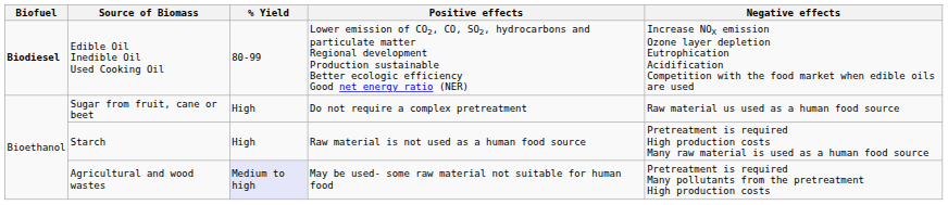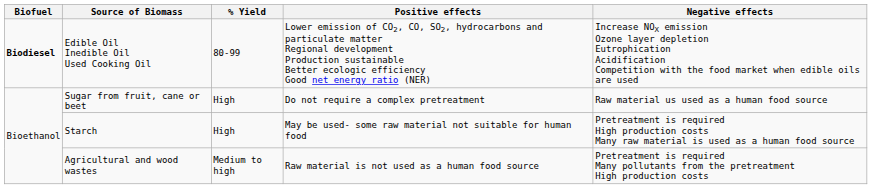 <table class="wikitable">
 <tr>
 <th>Biofuel</th>
 <th>Source of Biomass</th>
 <th>% Yield</th>
 <th>Positive effects</th>
 <th>Negative effects</th>
 </tr>
 <tr>
 <td><strong>Biodiesel</strong></td>
 <td>Edible Oil<br>Inedible Oil<br>Used Cooking Oil</td>
 <td>80-99</td>
 <td>Lower emission of CO<sub>2</sub>, CO, SO<sub>2</sub>, hydrocarbons and particulate matter<br>Regional development<br>Production sustainable<br>Better ecologic efficiency<br>Good <a href='#'>net energy ratio</a> (NER)</td>
 <td>Increase NO<sub>X</sub> emission<br>Ozone layer depletion<br>Eutrophication<br>Acidification<br>Competition with the food market when edible oils are used</td>
 </tr>
 <tr>
 <td rowspan="3">Bioethanol</td>
 <td>Sugar from fruit, cane or beet</td>
 <td>High</td>
 <td>Do not require a complex pretreatment</td>
 <td>Raw material us used as a human food source</td>
 </tr>
 <tr>
 <td>Starch</td>
 <td>High</td>
-<td>Raw material is not used as a human food source</td>
+<td>May be used- some raw material not suitable for human food</td>
 <td>Pretreatment is required<br>High production costs<br>Many raw material is used as a human food source</td>
 </tr>
 <tr>
 <td>Agricultural and wood wastes</td>
-<td style="background: lavender;">Medium to high</td>
-<td>May be used- some raw material not suitable for human food</td>
+<td>Medium to high</td>
+<td>Raw material is not used as a human food source</td>
 <td>Pretreatment is required<br>Many pollutants from the pretreatment<br>High production costs</td>
 </tr>
 </table>
